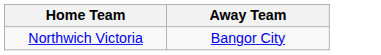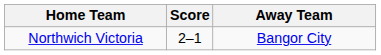 <table class="wikitable" style="text-align:center;">
 <tr>
 <th width=175>Home Team</th>
+<th width=20>Score</th>
 <th width=175>Away Team</th>
 </tr>
 <tr>
 <td><a href='#'>Northwich Victoria</a></td>
+<td>2–1</td>
 <td><a href='#'>Bangor City</a></td>
 </tr>
 </table>
